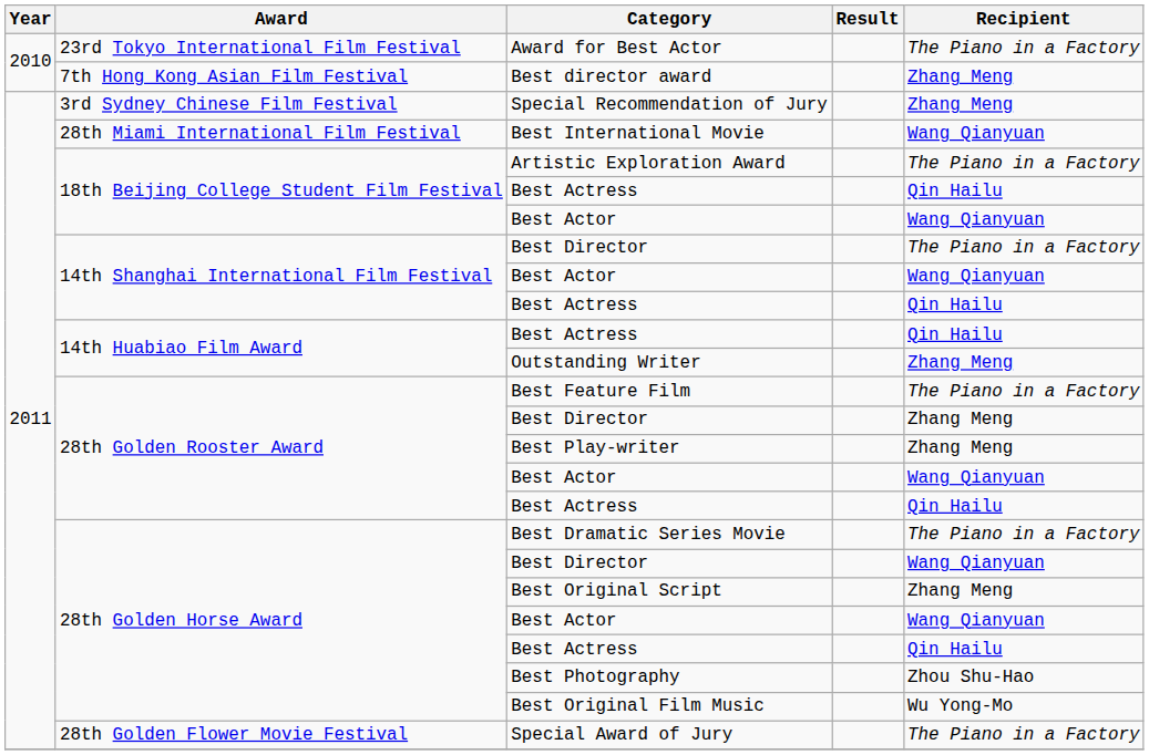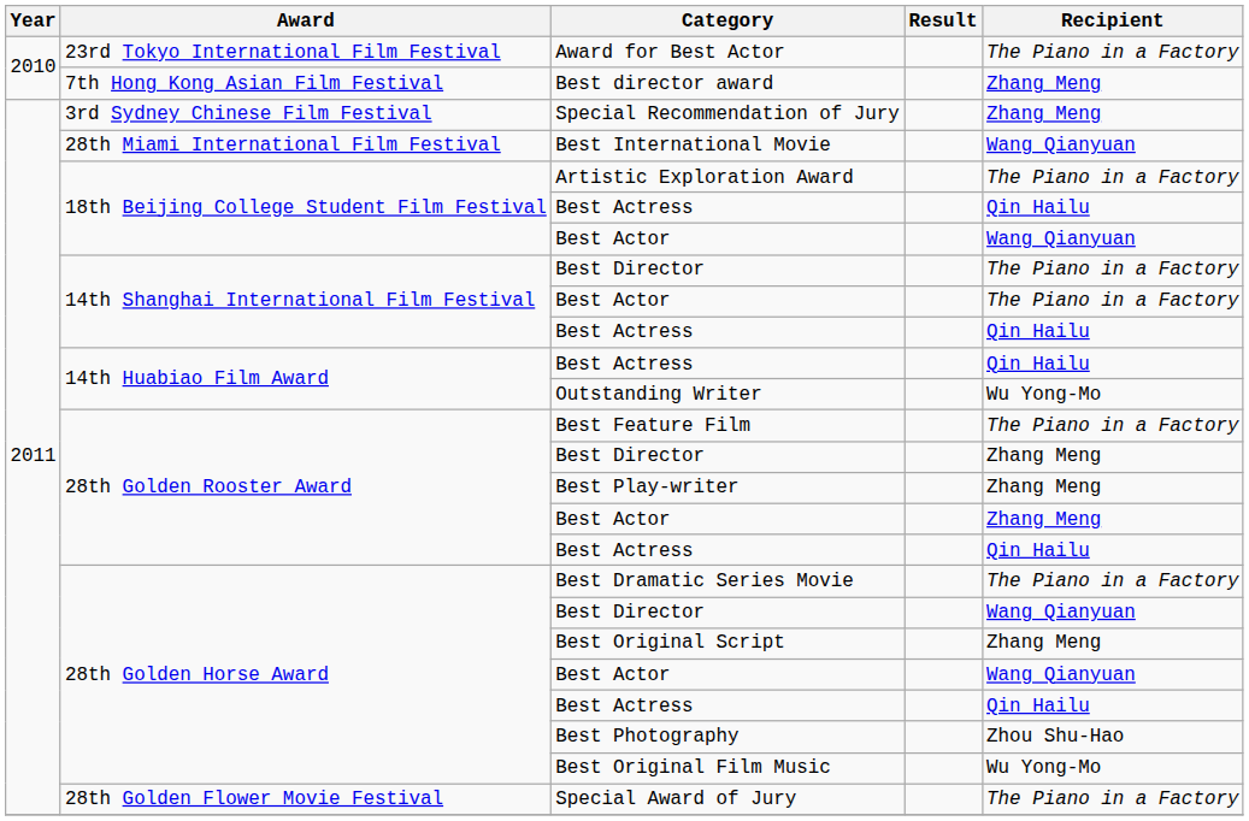 <table class="wikitable">
 <tr>
 <th>Year</th>
 <th>Award</th>
 <th>Category</th>
 <th>Result</th>
 <th>Recipient</th>
 </tr>
 <tr>
 <td rowspan=2>2010</td>
 <td>23rd <a href='#'>Tokyo International Film Festival</a></td>
 <td>Award for Best Actor</td>
 <td></td>
 <td><em>The Piano in a Factory</em></td>
 </tr>
 <tr>
 <td>7th <a href='#'>Hong Kong Asian Film Festival</a></td>
 <td>Best director award</td>
 <td></td>
 <td><a href='#'>Zhang Meng</a></td>
 </tr>
 <tr>
 <td rowspan=23>2011</td>
 <td>3rd <a href='#'>Sydney Chinese Film Festival</a></td>
 <td>Special Recommendation of Jury</td>
 <td></td>
 <td><a href='#'>Zhang Meng</a></td>
 </tr>
 <tr>
 <td>28th <a href='#'>Miami International Film Festival</a></td>
 <td>Best International Movie</td>
 <td></td>
 <td><a href='#'>Wang Qianyuan</a></td>
 </tr>
 <tr>
 <td rowspan=3>18th <a href='#'>Beijing College Student Film Festival</a></td>
 <td>Artistic Exploration Award</td>
 <td></td>
 <td><em>The Piano in a Factory</em></td>
 </tr>
 <tr>
 <td>Best Actress</td>
 <td></td>
 <td><a href='#'>Qin Hailu</a></td>
 </tr>
 <tr>
 <td>Best Actor</td>
 <td></td>
 <td><a href='#'>Wang Qianyuan</a></td>
 </tr>
 <tr>
 <td rowspan=3>14th <a href='#'>Shanghai International Film Festival</a></td>
 <td>Best Director</td>
 <td></td>
 <td><em>The Piano in a Factory</em></td>
 </tr>
 <tr>
 <td>Best Actor</td>
 <td></td>
-<td><a href='#'>Wang Qianyuan</a></td>
+<td><em>The Piano in a Factory</em></td>
 </tr>
 <tr>
 <td>Best Actress</td>
 <td></td>
 <td><a href='#'>Qin Hailu</a></td>
 </tr>
 <tr>
 <td rowspan=2>14th <a href='#'>Huabiao Film Award</a></td>
 <td>Best Actress</td>
 <td></td>
 <td><a href='#'>Qin Hailu</a></td>
 </tr>
 <tr>
 <td>Outstanding Writer</td>
 <td></td>
-<td><a href='#'>Zhang Meng</a></td>
+<td>Wu Yong-Mo</td>
 </tr>
 <tr>
 <td rowspan=5>28th <a href='#'>Golden Rooster Award</a></td>
 <td>Best Feature Film</td>
 <td></td>
 <td><em>The Piano in a Factory</em></td>
 </tr>
 <tr>
 <td>Best Director</td>
 <td></td>
 <td>Zhang Meng</td>
 </tr>
 <tr>
 <td>Best Play-writer</td>
 <td></td>
 <td>Zhang Meng</td>
 </tr>
 <tr>
 <td>Best Actor</td>
 <td></td>
-<td><a href='#'>Wang Qianyuan</a></td>
+<td><a href='#'>Zhang Meng</a></td>
 </tr>
 <tr>
 <td>Best Actress</td>
 <td></td>
 <td><a href='#'>Qin Hailu</a></td>
 </tr>
 <tr>
 <td rowspan=7>28th <a href='#'>Golden Horse Award</a></td>
 <td>Best Dramatic Series Movie</td>
 <td></td>
 <td><em>The Piano in a Factory</em></td>
 </tr>
 <tr>
 <td>Best Director</td>
 <td></td>
 <td><a href='#'>Wang Qianyuan</a></td>
 </tr>
 <tr>
 <td>Best Original Script</td>
 <td></td>
 <td>Zhang Meng</td>
 </tr>
 <tr>
 <td>Best Actor</td>
 <td></td>
 <td><a href='#'>Wang Qianyuan</a></td>
 </tr>
 <tr>
 <td>Best Actress</td>
 <td></td>
 <td><a href='#'>Qin Hailu</a></td>
 </tr>
 <tr>
 <td>Best Photography</td>
 <td></td>
 <td>Zhou Shu-Hao</td>
 </tr>
 <tr>
 <td>Best Original Film Music</td>
 <td></td>
 <td>Wu Yong-Mo</td>
 </tr>
 <tr>
 <td>28th <a href='#'>Golden Flower Movie Festival</a></td>
 <td>Special Award of Jury</td>
 <td></td>
 <td><em>The Piano in a Factory</em></td>
 </tr>
 <tr>
 </tr>
 </table>
